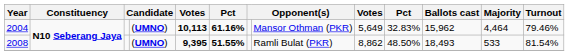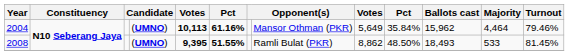 <table class="wikitable" style="margin:0.5em ; font-size:95%">
 <tr>
 <th>Year</th>
 <th>Constituency</th>
 <th colspan=2>Candidate</th>
 <th>Votes</th>
 <th>Pct</th>
 <th colspan=2>Opponent(s)</th>
 <th>Votes</th>
 <th>Pct</th>
 <th>Ballots cast</th>
 <th>Majority</th>
 <th>Turnout</th>
 </tr>
 <tr>
 <td><a href='#'>2004</a></td>
 <td rowspan=2><strong>N10 <a href='#'>Seberang Jaya</a></strong></td>
 <td></td>
 <td> (<a href='#'><strong>UMNO</strong></a>)</td>
 <td align=right><strong>10,113</strong></td>
 <td><strong>61.16%</strong></td>
 <td></td>
 <td><a href='#'>Mansor Othman</a> (<a href='#'>PKR</a>)</td>
 <td align=right>5,649</td>
-<td>32.83%</td>
+<td>35.84%</td>
 <td>15,962</td>
 <td>4,464</td>
 <td>79.46%</td>
 </tr>
 <tr>
 <td><a href='#'>2008</a></td>
 <td></td>
 <td> (<a href='#'><strong>UMNO</strong></a>)</td>
 <td align=right><strong>9,395</strong></td>
 <td><strong>51.55%</strong></td>
 <td></td>
 <td>Ramli Bulat (<a href='#'>PKR</a>)</td>
 <td align=right>8,862</td>
 <td>48.50%</td>
 <td>18,493</td>
 <td>533</td>
-<td>81.54%</td>
+<td>81.45%</td>
 </tr>
 <tr>
 </tr>
 </table>
